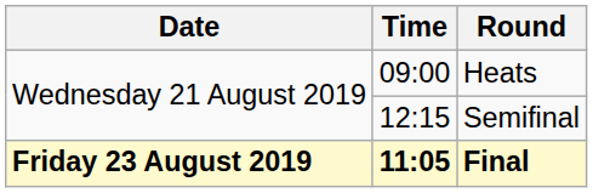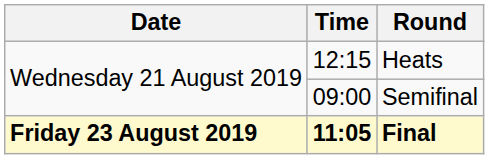 <table class="wikitable">
 <tr>
 <th>Date</th>
 <th>Time</th>
 <th>Round</th>
 </tr>
 <tr>
 <td rowspan=2>Wednesday 21 August 2019</td>
-<td>09:00</td>
+<td>12:15</td>
 <td>Heats</td>
 </tr>
 <tr>
-<td>12:15</td>
+<td>09:00</td>
 <td>Semifinal</td>
 </tr>
 <tr>
 <td style=background:lemonchiffon><strong>Friday 23 August 2019</strong></td>
 <td style=background:lemonchiffon><strong>11:05</strong></td>
 <td style=background:lemonchiffon><strong>Final</strong></td>
 </tr>
 </table>
